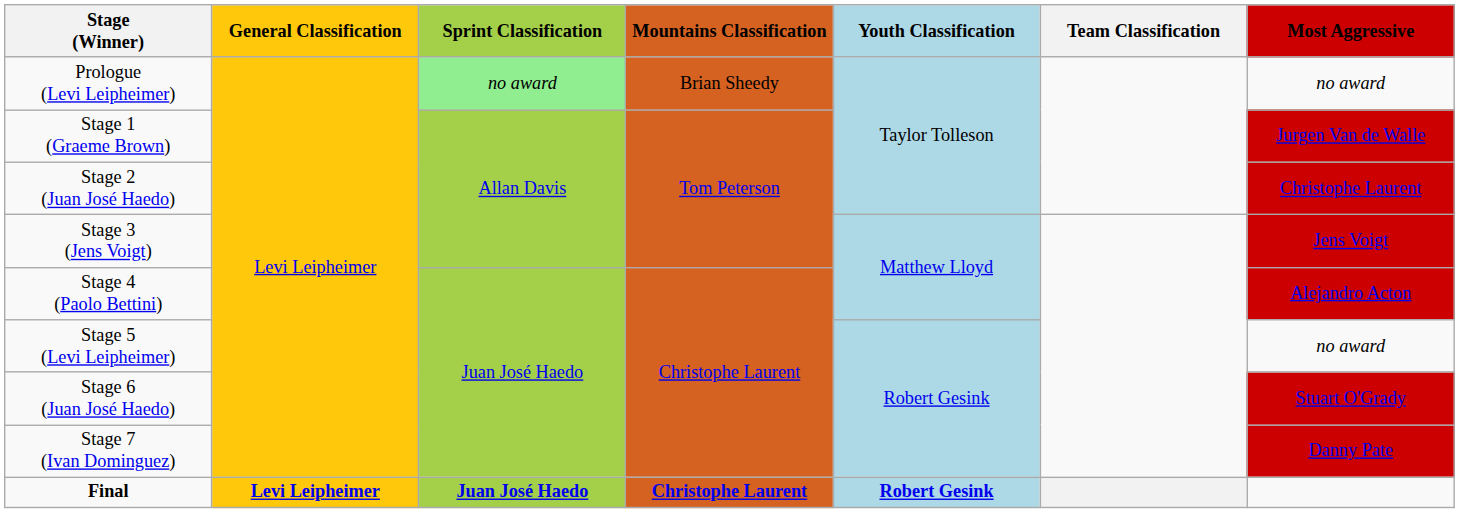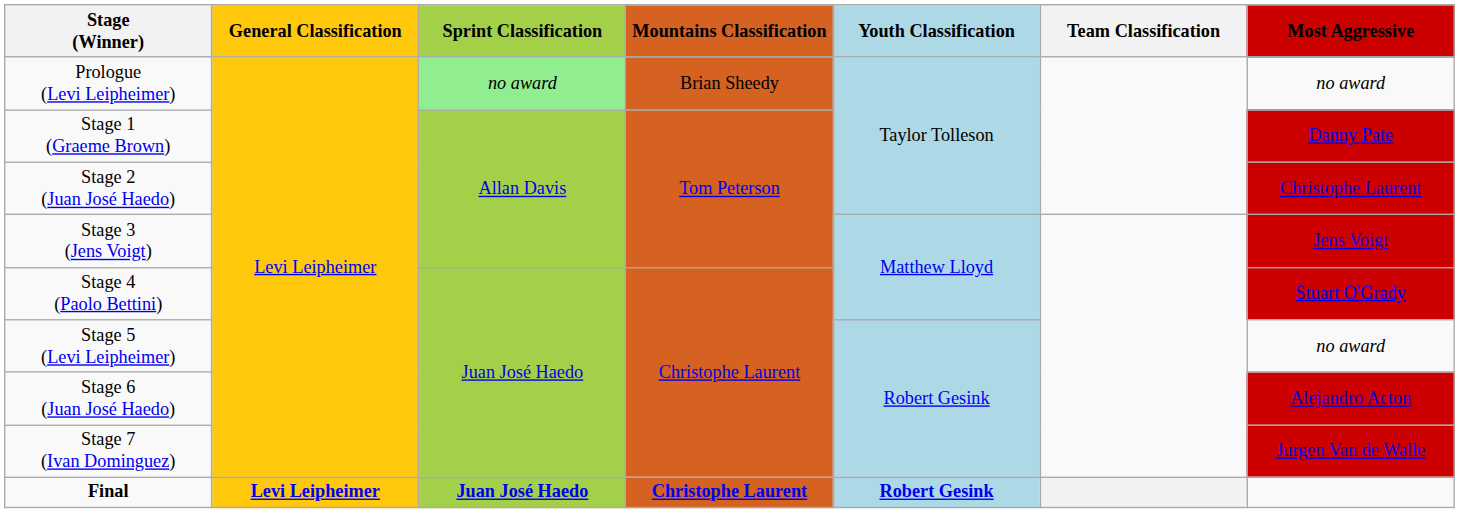 <table class="wikitable" style="text-align: center; font-size:smaller;">
 <tr style="background-color: #efefef;">
 <th width="14%">Stage<br>(Winner)</th>
 <th style="background:#ffc80b;" width="14%">General Classification<br></th>
 <th style="background:#a4d049;" width="14%">Sprint Classification<br></th>
 <th style="background:#d56221;" width="14%">Mountains Classification<br></th>
 <th style="background:LightBlue;" width="14%">Youth Classification<br></th>
 <th style="background:;" width="14%">Team Classification<br></th>
 <th style="background:#cc0000;" width=14%><span>Most Aggressive</span></th>
 </tr>
 <tr>
 <td>Prologue<br>(<a href='#'>Levi Leipheimer</a>)</td>
 <td style="background:#ffc80b" rowspan="8"><a href='#'>Levi Leipheimer</a></td>
 <td style="background: lightgreen;"><em>no award</em></td>
 <td style="background:#d56221;">Brian Sheedy</td>
 <td style="background:LightBlue;" rowspan="3">Taylor Tolleson</td>
 <td rowspan="3"></td>
 <td><em>no award</em></td>
 </tr>
 <tr>
 <td>Stage 1<br>(<a href='#'>Graeme Brown</a>)</td>
 <td style="background:#a4d049;" rowspan="3"><a href='#'>Allan Davis</a></td>
 <td style="background:#d56221;" rowspan="3"><a href='#'>Tom Peterson</a></td>
-<td style="background:#cc0000;"><span><a href='#'>Jurgen Van de Walle</a></span></td>
+<td style="background:#cc0000;"><span><a href='#'>Danny Pate</a></span></td>
 </tr>
 <tr>
 <td>Stage 2<br>(<a href='#'>Juan José Haedo</a>)</td>
 <td style="background:#cc0000;"><span><a href='#'>Christophe Laurent</a></span></td>
 </tr>
 <tr>
 <td>Stage 3<br>(<a href='#'>Jens Voigt</a>)</td>
 <td style="background:LightBlue;" rowspan="2"><a href='#'>Matthew Lloyd</a></td>
 <td style="background:" rowspan="5"></td>
 <td style="background:#cc0000;"><span><a href='#'>Jens Voigt</a></span></td>
 </tr>
 <tr>
 <td>Stage 4<br>(<a href='#'>Paolo Bettini</a>)</td>
 <td style="background:#a4d049;" rowspan="4"><a href='#'>Juan José Haedo</a></td>
 <td style="background:#d56221;;" rowspan="4"><a href='#'>Christophe Laurent</a></td>
-<td style="background:#cc0000;"><span><a href='#'>Alejandro Acton</a></span></td>
+<td style="background:#cc0000;"><span><a href='#'>Stuart O'Grady</a></span></td>
 </tr>
 <tr>
 <td>Stage 5<br>(<a href='#'>Levi Leipheimer</a>)</td>
 <td style="background:LightBlue;" rowspan="3"><a href='#'>Robert Gesink</a></td>
 <td><em>no award</em></td>
 </tr>
 <tr>
 <td>Stage 6<br>(<a href='#'>Juan José Haedo</a>)</td>
-<td style="background:#cc0000;"><span><a href='#'>Stuart O'Grady</a></span></td>
+<td style="background:#cc0000;"><span><a href='#'>Alejandro Acton</a></span></td>
 </tr>
 <tr>
 <td>Stage 7<br>(<a href='#'>Ivan Dominguez</a>)</td>
-<td style="background:#cc0000;"><span><a href='#'>Danny Pate</a></span></td>
+<td style="background:#cc0000;"><span><a href='#'>Jurgen Van de Walle</a></span></td>
 </tr>
 <tr>
 <td><strong>Final</strong><br></td>
 <th style="background:#ffc80b"><a href='#'>Levi Leipheimer</a></th>
 <th style="background:#a4d049"><a href='#'>Juan José Haedo</a></th>
 <th style="background:#d56221"><a href='#'>Christophe Laurent</a></th>
 <th style="background:LightBlue;"><a href='#'>Robert Gesink</a></th>
 <th></th>
 </tr>
 </table>
